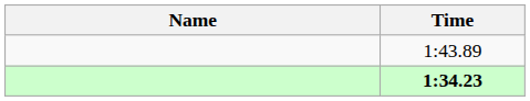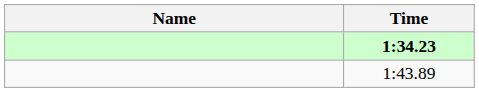 <table class="wikitable" style="text-align:center;">
 <tr>
 <th style="width:19em">Name</th>
 <th style="width:7em">Time</th>
 </tr>
+<tr bgcolor=ccffcc>
+<td align=left><strong></strong></td>
+<td><strong>1:34.23</strong></td>
+</tr>
 <tr>
 <td align=left></td>
 <td>1:43.89</td>
 </tr>
-<tr bgcolor=ccffcc>
-<td align=left><strong></strong></td>
-<td><strong>1:34.23</strong></td>
-</tr>
 </table>
